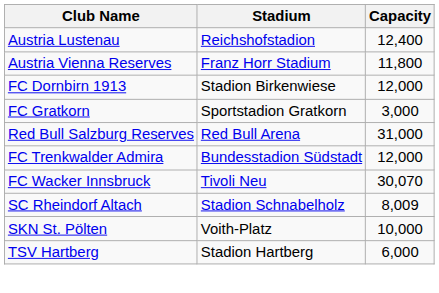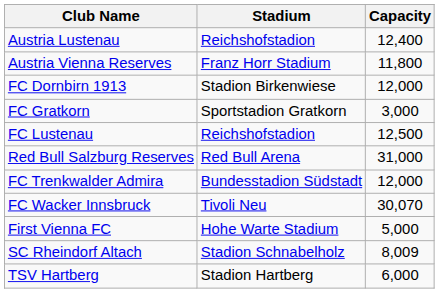 <table class="wikitable">
 <tr>
 <th>Club Name</th>
 <th>Stadium</th>
 <th>Capacity</th>
 </tr>
 <tr>
 <td><a href='#'>Austria Lustenau</a></td>
 <td><a href='#'>Reichshofstadion</a></td>
 <td align="center">12,400</td>
 </tr>
 <tr>
 <td><a href='#'>Austria Vienna Reserves</a></td>
 <td><a href='#'>Franz Horr Stadium</a></td>
 <td align="center">11,800</td>
 </tr>
 <tr>
 <td><a href='#'>FC Dornbirn 1913</a></td>
 <td>Stadion Birkenwiese</td>
 <td align="center">12,000</td>
 </tr>
 <tr>
 <td><a href='#'>FC Gratkorn</a></td>
 <td>Sportstadion Gratkorn</td>
 <td align="center">3,000</td>
 </tr>
 <tr>
+<td><a href='#'>FC Lustenau</a></td>
+<td><a href='#'>Reichshofstadion</a></td>
+<td align="center">12,500</td>
+</tr>
+<tr>
 <td><a href='#'>Red Bull Salzburg Reserves</a></td>
 <td><a href='#'>Red Bull Arena</a></td>
 <td align="center">31,000</td>
 </tr>
 <tr>
 <td><a href='#'>FC Trenkwalder Admira</a></td>
 <td><a href='#'>Bundesstadion Südstadt</a></td>
 <td align="center">12,000</td>
 </tr>
 <tr>
 <td><a href='#'>FC Wacker Innsbruck</a></td>
 <td><a href='#'>Tivoli Neu</a></td>
 <td align="center">30,070</td>
 </tr>
 <tr>
+<td><a href='#'>First Vienna FC</a></td>
+<td><a href='#'>Hohe Warte Stadium</a></td>
+<td align="center">5,000</td>
+</tr>
+<tr>
 <td><a href='#'>SC Rheindorf Altach</a></td>
 <td><a href='#'>Stadion Schnabelholz</a></td>
 <td align="center">8,009</td>
-</tr>
-<tr>
-<td><a href='#'>SKN St. Pölten</a></td>
-<td>Voith-Platz</td>
-<td align="center">10,000</td>
 </tr>
 <tr>
 <td><a href='#'>TSV Hartberg</a></td>
 <td>Stadion Hartberg</td>
 <td align="center">6,000</td>
 </tr>
 </table>
